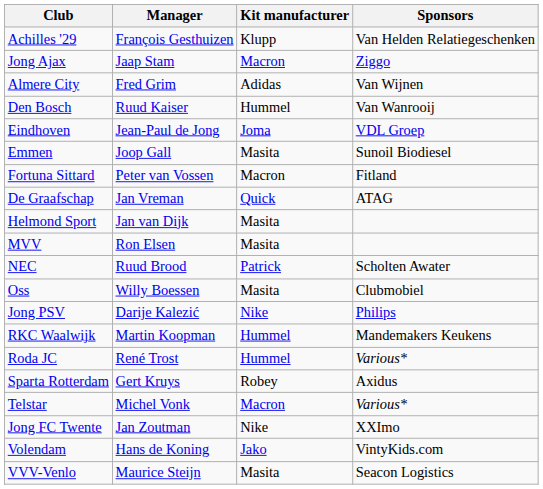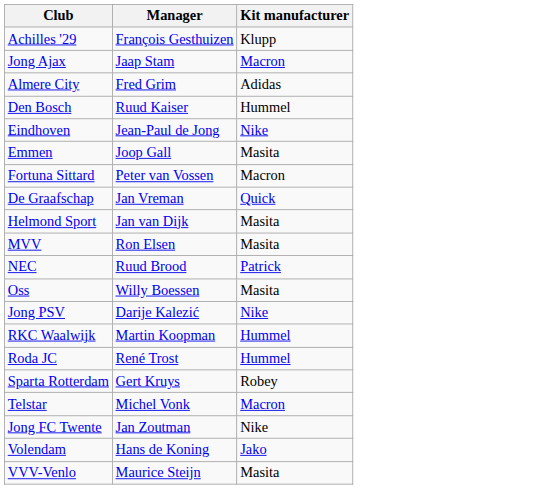 <table class="wikitable sortable">
 <tr>
 <th>Club</th>
 <th>Manager</th>
 <th>Kit manufacturer</th>
-<th>Sponsors</th>
 </tr>
 <tr>
 <td><a href='#'>Achilles '29</a></td>
 <td> <a href='#'>François Gesthuizen</a></td>
 <td>Klupp</td>
-<td>Van Helden Relatiegeschenken</td>
 </tr>
 <tr>
 <td><a href='#'>Jong Ajax</a></td>
 <td> <a href='#'>Jaap Stam</a></td>
 <td><a href='#'>Macron</a></td>
-<td><a href='#'>Ziggo</a></td>
 </tr>
 <tr>
 <td><a href='#'>Almere City</a></td>
 <td> <a href='#'>Fred Grim</a></td>
 <td>Adidas</td>
-<td>Van Wijnen</td>
 </tr>
 <tr>
 <td><a href='#'>Den Bosch</a></td>
 <td> <a href='#'>Ruud Kaiser</a></td>
 <td>Hummel</td>
-<td>Van Wanrooij</td>
 </tr>
 <tr>
 <td><a href='#'>Eindhoven</a></td>
 <td> <a href='#'>Jean-Paul de Jong</a></td>
-<td><a href='#'>Joma</a></td>
-<td><a href='#'>VDL Groep</a></td>
+<td><a href='#'>Nike</a></td>
 </tr>
 <tr>
 <td><a href='#'>Emmen</a></td>
 <td> <a href='#'>Joop Gall</a></td>
 <td>Masita</td>
-<td>Sunoil Biodiesel</td>
 </tr>
 <tr>
 <td><a href='#'>Fortuna Sittard</a></td>
 <td> <a href='#'>Peter van Vossen</a></td>
 <td>Macron</td>
-<td>Fitland</td>
 </tr>
 <tr>
 <td><a href='#'>De Graafschap</a></td>
 <td> <a href='#'>Jan Vreman</a></td>
 <td><a href='#'>Quick</a></td>
-<td>ATAG</td>
 </tr>
 <tr>
 <td><a href='#'>Helmond Sport</a></td>
 <td> <a href='#'>Jan van Dijk</a></td>
 <td>Masita</td>
-<td></td>
 </tr>
 <tr>
 <td><a href='#'>MVV</a></td>
 <td> <a href='#'>Ron Elsen</a></td>
 <td>Masita</td>
-<td></td>
 </tr>
 <tr>
 <td><a href='#'>NEC</a></td>
 <td> <a href='#'>Ruud Brood</a></td>
 <td><a href='#'>Patrick</a></td>
-<td>Scholten Awater</td>
 </tr>
 <tr>
 <td><a href='#'>Oss</a></td>
 <td> <a href='#'>Willy Boessen</a></td>
 <td>Masita</td>
-<td>Clubmobiel</td>
 </tr>
 <tr>
 <td><a href='#'>Jong PSV</a></td>
 <td> <a href='#'>Darije Kalezić</a></td>
 <td><a href='#'>Nike</a></td>
-<td><a href='#'>Philips</a></td>
 </tr>
 <tr>
 <td><a href='#'>RKC Waalwijk</a></td>
 <td> <a href='#'>Martin Koopman</a></td>
 <td><a href='#'>Hummel</a></td>
-<td>Mandemakers Keukens</td>
 </tr>
 <tr>
 <td><a href='#'>Roda JC</a></td>
 <td> <a href='#'>René Trost</a></td>
 <td><a href='#'>Hummel</a></td>
-<td><em>Various*</em></td>
 </tr>
 <tr>
 <td><a href='#'>Sparta Rotterdam</a></td>
 <td> <a href='#'>Gert Kruys</a></td>
 <td>Robey</td>
-<td>Axidus</td>
 </tr>
 <tr>
 <td><a href='#'>Telstar</a></td>
 <td> <a href='#'>Michel Vonk</a></td>
 <td><a href='#'>Macron</a></td>
-<td><em>Various*</em></td>
 </tr>
 <tr>
 <td><a href='#'>Jong FC Twente</a></td>
 <td> <a href='#'>Jan Zoutman</a></td>
 <td>Nike</td>
-<td>XXImo</td>
 </tr>
 <tr>
 <td><a href='#'>Volendam</a></td>
 <td> <a href='#'>Hans de Koning</a></td>
 <td><a href='#'>Jako</a></td>
-<td>VintyKids.com</td>
 </tr>
 <tr>
 <td><a href='#'>VVV-Venlo</a></td>
 <td> <a href='#'>Maurice Steijn</a></td>
 <td>Masita</td>
-<td>Seacon Logistics</td>
 </tr>
 </table>
